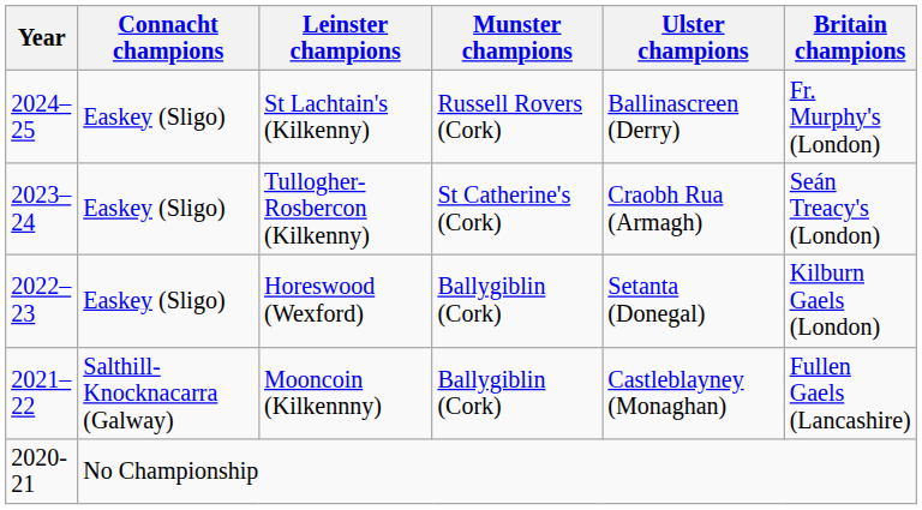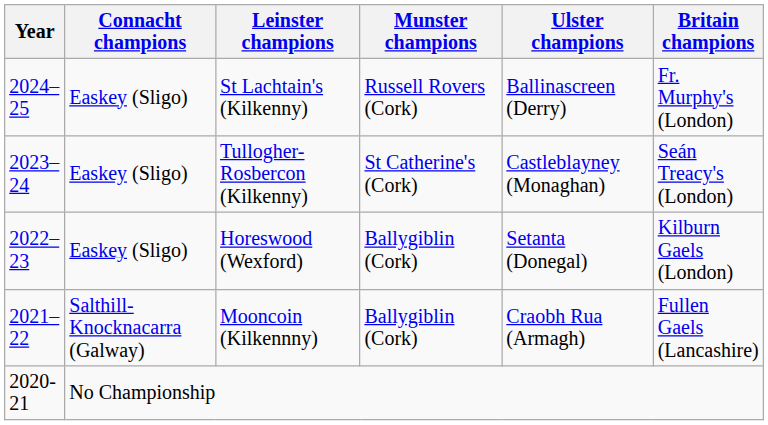 <table class="wikitable sortable">
 <tr>
 <th width="8%">Year</th>
 <th width="23%"><a href='#'>Connacht champions</a></th>
 <th width="23%"><a href='#'>Leinster champions</a></th>
 <th width="23%"><a href='#'>Munster champions</a></th>
 <th width="23%"><a href='#'>Ulster champions</a></th>
 <th><a href='#'>Britain champions</a></th>
 </tr>
 <tr>
 <td><a href='#'>2024–25</a></td>
 <td><a href='#'>Easkey</a> (Sligo)</td>
 <td><a href='#'>St Lachtain's</a> (Kilkenny)</td>
 <td><a href='#'>Russell Rovers</a> (Cork)</td>
 <td><a href='#'>Ballinascreen</a> (Derry)</td>
 <td><a href='#'>Fr. Murphy's</a> (London)</td>
 </tr>
 <tr>
 <td><a href='#'>2023–24</a></td>
 <td><a href='#'>Easkey</a> (Sligo)</td>
 <td><a href='#'>Tullogher-Rosbercon</a> (Kilkenny)</td>
 <td><a href='#'>St Catherine's</a> (Cork)</td>
-<td><a href='#'>Craobh Rua</a> (Armagh)</td>
+<td><a href='#'>Castleblayney</a> (Monaghan)</td>
 <td><a href='#'>Seán Treacy's</a> (London)</td>
 </tr>
 <tr>
 <td><a href='#'>2022–23</a></td>
 <td><a href='#'>Easkey</a> (Sligo)</td>
 <td><a href='#'>Horeswood</a> (Wexford)</td>
 <td><a href='#'>Ballygiblin</a> (Cork)</td>
 <td><a href='#'>Setanta</a> (Donegal)</td>
 <td><a href='#'>Kilburn Gaels</a> (London)</td>
 </tr>
 <tr>
 <td><a href='#'>2021–22</a></td>
 <td><a href='#'>Salthill-Knocknacarra</a> (Galway)</td>
 <td><a href='#'>Mooncoin</a> (Kilkennny)</td>
 <td><a href='#'>Ballygiblin</a> (Cork)</td>
-<td><a href='#'>Castleblayney</a> (Monaghan)</td>
+<td><a href='#'>Craobh Rua</a> (Armagh)</td>
 <td><a href='#'>Fullen Gaels</a> (Lancashire)</td>
 </tr>
 <tr>
 <td>2020-21</td>
 <td colspan="5">No Championship</td>
 </tr>
 </table>
